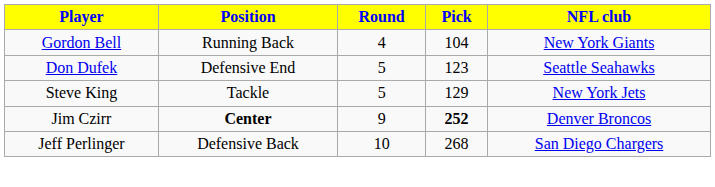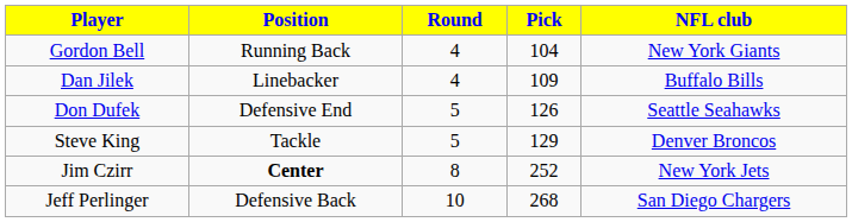 <table class="wikitable" width="80%">
 <tr align="center"  style="background:yellow;color:blue;">
 <td><strong>Player</strong></td>
 <td><strong>Position</strong></td>
 <td><strong>Round</strong></td>
 <td><strong>Pick</strong></td>
 <td><strong>NFL club</strong></td>
 </tr>
 <tr align="center" bgcolor="">
 <td><a href='#'>Gordon Bell</a></td>
 <td>Running Back</td>
 <td>4</td>
 <td>104</td>
 <td><a href='#'>New York Giants</a></td>
 </tr>
 <tr align="center" bgcolor="">
+<td><a href='#'>Dan Jilek</a></td>
+<td>Linebacker</td>
+<td>4</td>
+<td>109</td>
+<td><a href='#'>Buffalo Bills</a></td>
+</tr>
+<tr align="center" bgcolor="">
 <td><a href='#'>Don Dufek</a></td>
 <td>Defensive End</td>
 <td>5</td>
-<td>123</td>
+<td>126</td>
 <td><a href='#'>Seattle Seahawks</a></td>
 </tr>
 <tr align="center" bgcolor="">
 <td>Steve King</td>
 <td>Tackle</td>
 <td>5</td>
 <td>129</td>
-<td><a href='#'>New York Jets</a></td>
+<td><a href='#'>Denver Broncos</a></td>
 </tr>
 <tr align="center" bgcolor="">
 <td>Jim Czirr</td>
 <td><strong>Center</strong></td>
-<td>9</td>
-<td><strong>252</strong></td>
-<td><a href='#'>Denver Broncos</a></td>
+<td>8</td>
+<td>252</td>
+<td><a href='#'>New York Jets</a></td>
 </tr>
 <tr align="center" bgcolor="">
 <td>Jeff Perlinger</td>
 <td>Defensive Back</td>
 <td>10</td>
 <td>268</td>
 <td><a href='#'>San Diego Chargers</a></td>
 </tr>
 <tr align="center" bgcolor="">
 </tr>
 </table>
